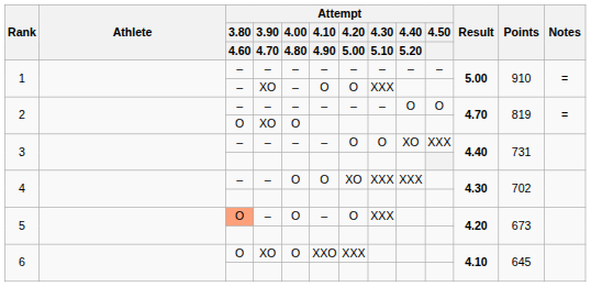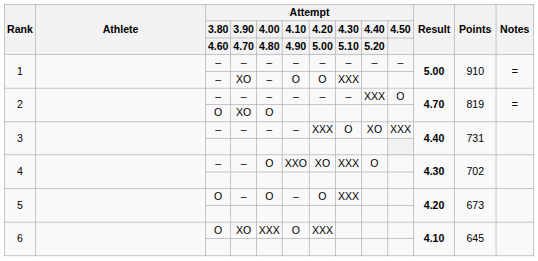 <table class="wikitable" style="text-align:center">
 <tr>
 <th rowspan="3" width="40">Rank</th>
 <th rowspan="3" width="250">Athlete</th>
 <th colspan="8">Attempt</th>
 <th rowspan="3" width="55">Result</th>
 <th rowspan="3" width="55">Points</th>
 <th rowspan="3" width="50">Notes</th>
 </tr>
 <tr>
 <th width="30">3.80</th>
 <th width="30">3.90</th>
 <th width="30">4.00</th>
 <th width="30">4.10</th>
 <th width="30">4.20</th>
 <th width="30">4.30</th>
 <th width="30">4.40</th>
 <th width="30">4.50</th>
 </tr>
 <tr>
 <th>4.60</th>
 <th>4.70</th>
 <th>4.80</th>
 <th>4.90</th>
 <th>5.00</th>
 <th>5.10</th>
 <th>5.20</th>
 <th></th>
 </tr>
 <tr>
 <td rowspan="2">1</td>
 <td rowspan="2" align="left"></td>
 <td>–</td>
 <td>–</td>
 <td>–</td>
 <td>–</td>
 <td>–</td>
 <td>–</td>
 <td>–</td>
 <td>–</td>
 <td rowspan="2"><strong>5.00</strong></td>
 <td rowspan="2">910</td>
 <td rowspan="2">=</td>
 </tr>
 <tr>
 <td>–</td>
 <td>XO</td>
 <td>–</td>
 <td>O</td>
 <td>O</td>
 <td>XXX</td>
 <td></td>
 <td></td>
 </tr>
 <tr>
 <td rowspan="2">2</td>
 <td rowspan="2" align="left"></td>
 <td>–</td>
 <td>–</td>
 <td>–</td>
 <td>–</td>
 <td>–</td>
 <td>–</td>
-<td>O</td>
+<td>XXX</td>
 <td>O</td>
 <td rowspan="2"><strong>4.70</strong></td>
 <td rowspan="2">819</td>
 <td rowspan="2">=</td>
 </tr>
 <tr>
 <td>O</td>
 <td>XO</td>
 <td>O</td>
 <td></td>
 <td></td>
 <td></td>
 <td></td>
 </tr>
 <tr>
 <td rowspan="2">3</td>
 <td rowspan="2" align="left"></td>
 <td>–</td>
 <td>–</td>
 <td>–</td>
 <td>–</td>
-<td>O</td>
+<td>XXX</td>
 <td>O</td>
 <td>XO</td>
 <td>XXX</td>
 <td rowspan="2"><strong>4.40</strong></td>
 <td rowspan="2">731</td>
 <td rowspan="2"></td>
 </tr>
 <tr>
 <td> </td>
 <td></td>
 <td></td>
 <td></td>
 <td></td>
 <td></td>
 <td></td>
 <th></th>
 </tr>
 <tr>
 <td rowspan="2">4</td>
 <td rowspan="2" align="left"></td>
 <td>–</td>
 <td>–</td>
 <td>O</td>
-<td>O</td>
+<td>XXO</td>
 <td>XO</td>
 <td>XXX</td>
-<td>XXX</td>
+<td>O</td>
 <td></td>
 <td rowspan="2"><strong>4.30</strong></td>
 <td rowspan="2">702</td>
 <td rowspan="2"></td>
 </tr>
 <tr>
 <td> </td>
 <td></td>
 <td></td>
 <td></td>
 <td></td>
 <td></td>
 <td></td>
 </tr>
 <tr>
 <td rowspan="2">5</td>
 <td rowspan="2" align="left"></td>
-<td style="background: lightsalmon;">O</td>
+<td>O</td>
 <td>–</td>
 <td>O</td>
 <td>–</td>
 <td>O</td>
 <td>XXX</td>
 <td></td>
 <td></td>
 <td rowspan="2"><strong>4.20</strong></td>
 <td rowspan="2">673</td>
 <td rowspan="2"></td>
 </tr>
 <tr>
 <td> </td>
 <td></td>
 <td></td>
 <td></td>
 <td></td>
 <td></td>
 <td></td>
 </tr>
 <tr>
 <td rowspan="2">6</td>
 <td rowspan="2" align="left"></td>
 <td>O</td>
 <td>XO</td>
+<td>XXX</td>
 <td>O</td>
-<td>XXO</td>
 <td>XXX</td>
 <td></td>
 <td></td>
 <td></td>
 <td rowspan="2"><strong>4.10</strong></td>
 <td rowspan="2">645</td>
 <td rowspan="2"></td>
 </tr>
 <tr>
 <td> </td>
 <td></td>
 <td></td>
 <td></td>
 <td></td>
 <td></td>
 <td></td>
 </tr>
 </table>
